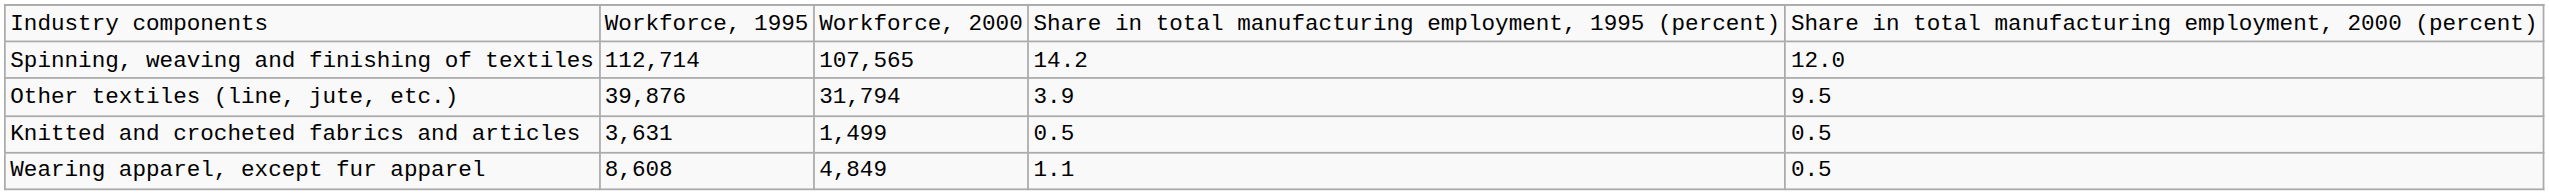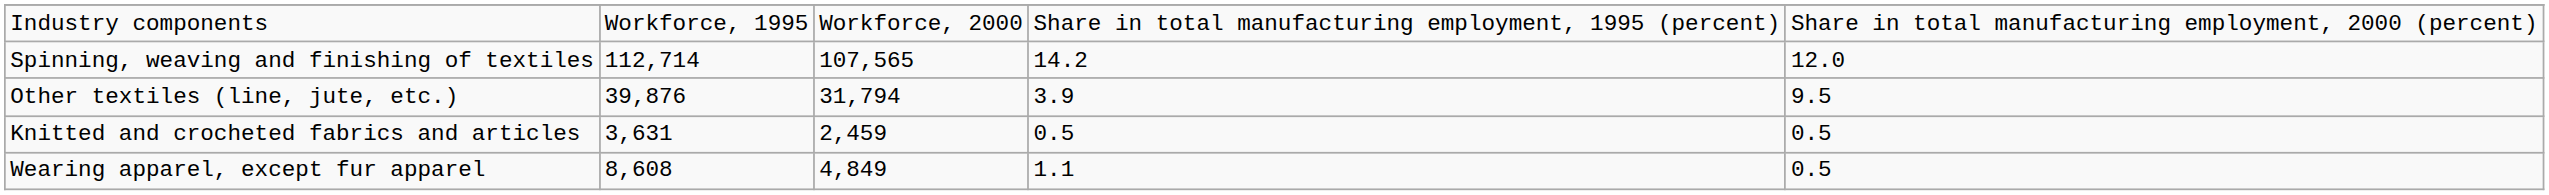 <table class="wikitable">
 <tr>
 </tr>
 <tr>
 <td>Industry components</td>
 <td>Workforce, 1995</td>
 <td>Workforce, 2000</td>
 <td>Share in total manufacturing employment, 1995 (percent)</td>
 <td>Share in total manufacturing employment, 2000 (percent)</td>
 </tr>
 <tr>
 <td>Spinning, weaving and finishing of textiles</td>
 <td>112,714</td>
 <td>107,565</td>
 <td>14.2</td>
 <td>12.0</td>
 </tr>
 <tr>
 <td>Other textiles (line, jute, etc.)</td>
 <td>39,876</td>
 <td>31,794</td>
 <td>3.9</td>
 <td>9.5</td>
 </tr>
 <tr>
 <td>Knitted and crocheted fabrics and articles</td>
 <td>3,631</td>
-<td>1,499</td>
+<td>2,459</td>
 <td>0.5</td>
 <td>0.5</td>
 </tr>
 <tr>
 <td>Wearing apparel, except fur apparel</td>
 <td>8,608</td>
 <td>4,849</td>
 <td>1.1</td>
 <td>0.5</td>
 </tr>
 </table>
